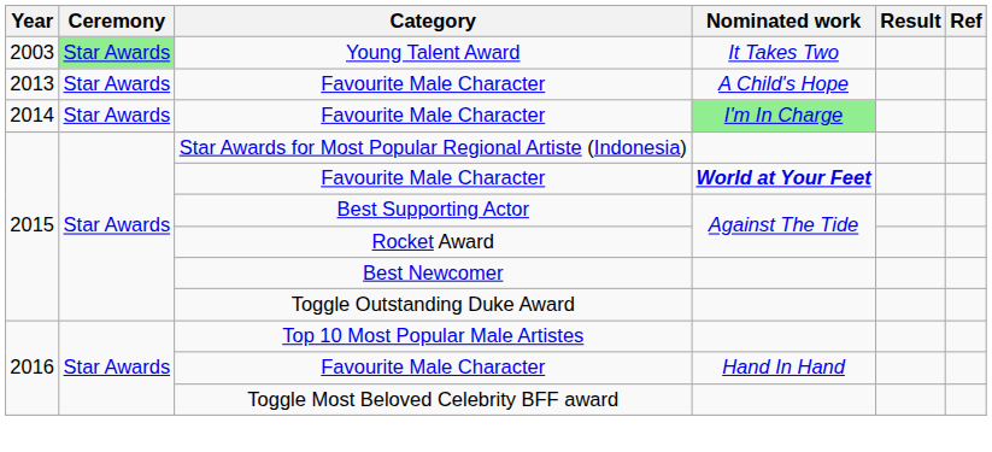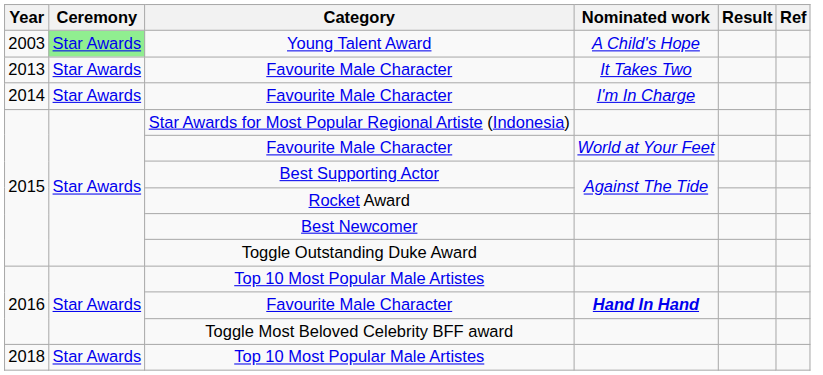 <table class="wikitable sortable" style="text-align: center;">
 <tr>
 <th>Year</th>
 <th>Ceremony</th>
 <th>Category</th>
 <th>Nominated work</th>
 <th>Result</th>
 <th class="unsortable">Ref</th>
 </tr>
 <tr>
 <td>2003</td>
 <td style="background: lightgreen;"><a href='#'>Star Awards</a></td>
 <td><a href='#'>Young Talent Award</a></td>
-<td><em><a href='#'>It Takes Two</a></em> <br> </td>
+<td><em><a href='#'>A Child's Hope</a></em> <br> </td>
 <td></td>
 <td></td>
 </tr>
 <tr>
 <td>2013</td>
 <td><a href='#'>Star Awards</a></td>
 <td><a href='#'>Favourite Male Character</a></td>
-<td><em><a href='#'>A Child's Hope</a></em> <br> </td>
+<td><em><a href='#'>It Takes Two</a></em> <br> </td>
 <td></td>
 <td></td>
 </tr>
 <tr>
 <td>2014</td>
 <td><a href='#'>Star Awards</a></td>
 <td><a href='#'>Favourite Male Character</a></td>
-<td style="background: lightgreen;"><em><a href='#'>I'm In Charge</a></em> <br> </td>
+<td><em><a href='#'>I'm In Charge</a></em> <br> </td>
 <td></td>
 <td></td>
 </tr>
 <tr>
 <td rowspan="6">2015</td>
 <td rowspan="6"><a href='#'>Star Awards</a></td>
 <td><a href='#'>Star Awards for Most Popular Regional Artiste</a> (<a href='#'>Indonesia</a>)</td>
 <td></td>
 <td></td>
 <td></td>
 </tr>
 <tr>
 <td><a href='#'>Favourite Male Character</a></td>
-<td><strong><em><a href='#'>World at Your Feet</a></em> <br> </strong></td>
+<td><em><a href='#'>World at Your Feet</a></em> <br> </td>
 <td></td>
 <td></td>
 </tr>
 <tr>
 <td><a href='#'>Best Supporting Actor</a></td>
 <td rowspan="2"><em><a href='#'>Against The Tide</a></em> <br> </td>
 <td></td>
 <td></td>
 </tr>
 <tr>
 <td><a href='#'>Rocket</a> Award</td>
 <td></td>
 <td></td>
 </tr>
 <tr>
 <td><a href='#'>Best Newcomer</a></td>
 <td></td>
 <td></td>
 <td></td>
 </tr>
 <tr>
 <td>Toggle Outstanding Duke Award</td>
 <td></td>
 <td></td>
 <td></td>
 </tr>
 <tr>
 <td rowspan="3">2016</td>
 <td rowspan="3"><a href='#'>Star Awards</a></td>
 <td><a href='#'>Top 10 Most Popular Male Artistes</a></td>
 <td></td>
 <td></td>
 <td></td>
 </tr>
 <tr>
 <td><a href='#'>Favourite Male Character</a></td>
-<td><em><a href='#'>Hand In Hand</a></em> <br> </td>
+<td><strong><em><a href='#'>Hand In Hand</a></em> <br> </strong></td>
 <td></td>
 <td></td>
 </tr>
 <tr>
 <td>Toggle Most Beloved Celebrity BFF award </td>
 <td></td>
 <td></td>
 <td></td>
 </tr>
+<tr>
+<td>2018</td>
+<td><a href='#'>Star Awards</a></td>
+<td><a href='#'>Top 10 Most Popular Male Artistes</a></td>
+<td></td>
+<td></td>
+<td></td>
+</tr>
 </table>
